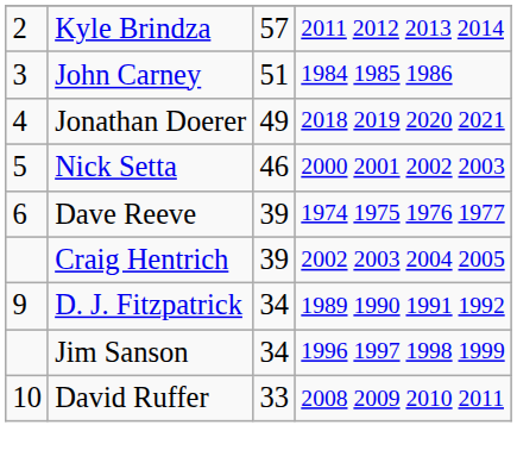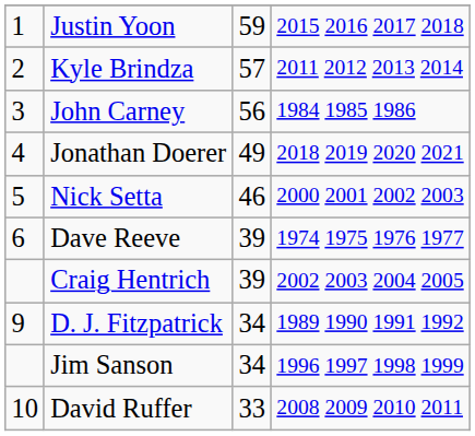 <table class="wikitable">
 <tr>
+</tr>
+<tr>
+<td>1</td>
+<td><a href='#'>Justin Yoon</a></td>
+<td>59</td>
+<td style="font-size:80%;"><a href='#'>2015</a> <a href='#'>2016</a> <a href='#'>2017</a> <a href='#'>2018</a></td>
 </tr>
 <tr>
 <td>2</td>
 <td><a href='#'>Kyle Brindza</a></td>
 <td>57</td>
 <td style="font-size:80%;"><a href='#'>2011</a> <a href='#'>2012</a> <a href='#'>2013</a> <a href='#'>2014</a></td>
 </tr>
 <tr>
 <td>3</td>
 <td><a href='#'>John Carney</a></td>
-<td>51</td>
+<td>56</td>
 <td style="font-size:80%;"><a href='#'>1984</a> <a href='#'>1985</a> <a href='#'>1986</a></td>
 </tr>
 <tr>
 <td>4</td>
 <td>Jonathan Doerer</td>
 <td>49</td>
 <td style="font-size:80%;"><a href='#'>2018</a> <a href='#'>2019</a> <a href='#'>2020</a> <a href='#'>2021</a></td>
 </tr>
 <tr>
 <td>5</td>
 <td><a href='#'>Nick Setta</a></td>
 <td>46</td>
 <td style="font-size:80%;"><a href='#'>2000</a> <a href='#'>2001</a> <a href='#'>2002</a> <a href='#'>2003</a></td>
 </tr>
 <tr>
 <td>6</td>
 <td>Dave Reeve</td>
 <td>39</td>
 <td style="font-size:80%;"><a href='#'>1974</a> <a href='#'>1975</a> <a href='#'>1976</a> <a href='#'>1977</a></td>
 </tr>
 <tr>
 <td></td>
 <td><a href='#'>Craig Hentrich</a></td>
 <td>39</td>
 <td style="font-size:80%;"><a href='#'>2002</a> <a href='#'>2003</a> <a href='#'>2004</a> <a href='#'>2005</a></td>
 </tr>
 <tr>
 <td>9</td>
 <td><a href='#'>D. J. Fitzpatrick</a></td>
 <td>34</td>
 <td style="font-size:80%;"><a href='#'>1989</a> <a href='#'>1990</a> <a href='#'>1991</a> <a href='#'>1992</a></td>
 </tr>
 <tr>
 <td></td>
 <td>Jim Sanson</td>
 <td>34</td>
 <td style="font-size:80%;"><a href='#'>1996</a> <a href='#'>1997</a> <a href='#'>1998</a> <a href='#'>1999</a></td>
 </tr>
 <tr>
 <td>10</td>
 <td>David Ruffer</td>
 <td>33</td>
 <td style="font-size:80%;"><a href='#'>2008</a> <a href='#'>2009</a> <a href='#'>2010</a> <a href='#'>2011</a></td>
 </tr>
 </table>
